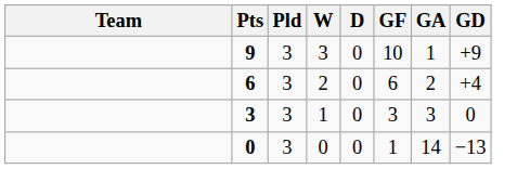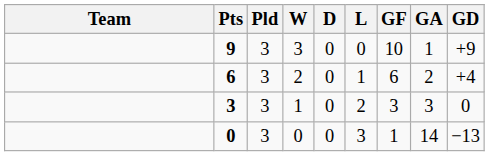 <table class="wikitable" style="text-align:center;">
 <tr>
 <th width=175>Team</th>
 <th width=20 abbr="Points">Pts</th>
 <th width=20 abbr="Played">Pld</th>
 <th width=20 abbr="Won">W</th>
 <th width=20 abbr="Drawn">D</th>
+<th width=20 abbr="Lost">L</th>
 <th width=20 abbr="Goals for">GF</th>
 <th width=20 abbr="Goals against">GA</th>
 <th width=20 abbr="Goal difference">GD</th>
 </tr>
 <tr>
 <td style="text-align:left;"></td>
 <td><strong>9</strong></td>
 <td>3</td>
 <td>3</td>
+<td>0</td>
 <td>0</td>
 <td>10</td>
 <td>1</td>
 <td>+9</td>
 </tr>
 <tr>
 <td style="text-align:left;"></td>
 <td><strong>6</strong></td>
 <td>3</td>
 <td>2</td>
 <td>0</td>
+<td>1</td>
 <td>6</td>
 <td>2</td>
 <td>+4</td>
 </tr>
 <tr>
 <td style="text-align:left;"></td>
 <td><strong>3</strong></td>
 <td>3</td>
 <td>1</td>
 <td>0</td>
+<td>2</td>
 <td>3</td>
 <td>3</td>
 <td>0</td>
 </tr>
 <tr>
 <td style="text-align:left;"></td>
 <td><strong>0</strong></td>
 <td>3</td>
 <td>0</td>
 <td>0</td>
+<td>3</td>
 <td>1</td>
 <td>14</td>
 <td>−13</td>
 </tr>
 </table>
